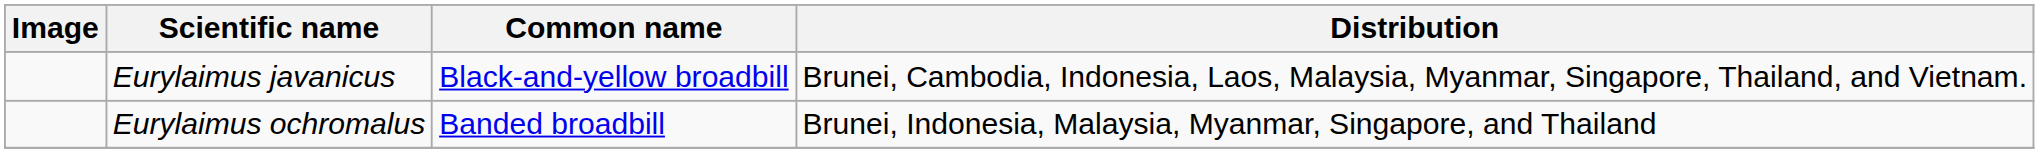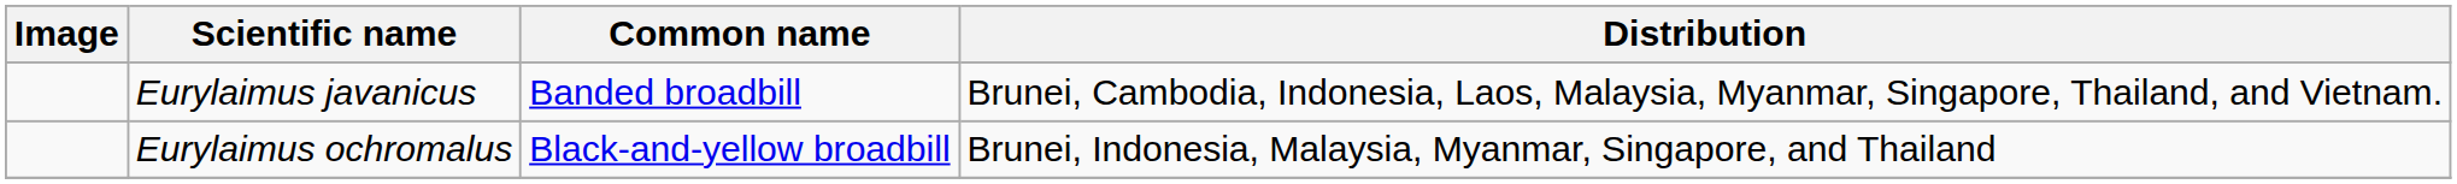 <table class="wikitable">
 <tr>
 <th>Image</th>
 <th>Scientific name</th>
 <th>Common name</th>
 <th>Distribution</th>
 </tr>
 <tr>
 <td></td>
 <td><em>Eurylaimus javanicus</em></td>
-<td><a href='#'>Black-and-yellow broadbill</a></td>
+<td><a href='#'>Banded broadbill</a></td>
 <td>Brunei, Cambodia, Indonesia, Laos, Malaysia, Myanmar, Singapore, Thailand, and Vietnam.</td>
 </tr>
 <tr>
 <td></td>
 <td><em>Eurylaimus ochromalus</em></td>
-<td><a href='#'>Banded broadbill</a></td>
+<td><a href='#'>Black-and-yellow broadbill</a></td>
 <td>Brunei, Indonesia, Malaysia, Myanmar, Singapore, and Thailand</td>
 </tr>
 <tr>
 </tr>
 </table>
